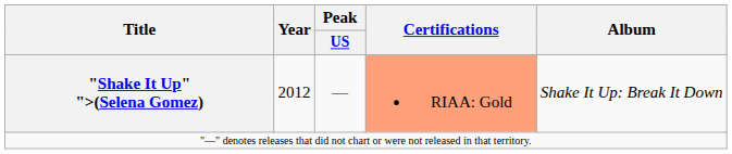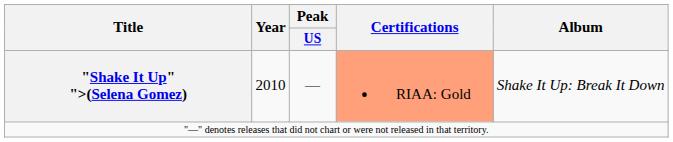 <table class="wikitable plainrowheaders" style="text-align:center;">
 <tr>
 <th scope="col" rowspan="2" style="width:16em;">Title</th>
 <th scope="col" rowspan="2">Year</th>
 <th scope="col" colspan="1">Peak</th>
 <th scope="col" rowspan="2" style="width:10em;"><a href='#'>Certifications</a></th>
 <th scope="col" rowspan="2">Album</th>
 </tr>
 <tr>
 <th scope="col" style="width:3em;font-size:90%;"><a href='#'>US</a><br></th>
 </tr>
 <tr>
 <th scope="row">"<a href='#'>Shake It Up</a>"<br><span>">(<a href='#'>Selena Gomez</a>)</span></th>
-<td>2012</td>
+<td>2010</td>
 <td>—</td>
 <td style="background: lightsalmon;"><br><ul><li>RIAA: Gold</li></ul></td>
 <td><em>Shake It Up: Break It Down</em></td>
 </tr>
 <tr>
 <td align="center" colspan="5" style="font-size:8pt">"—" denotes releases that did not chart or were not released in that territory.</td>
 </tr>
 </table>
